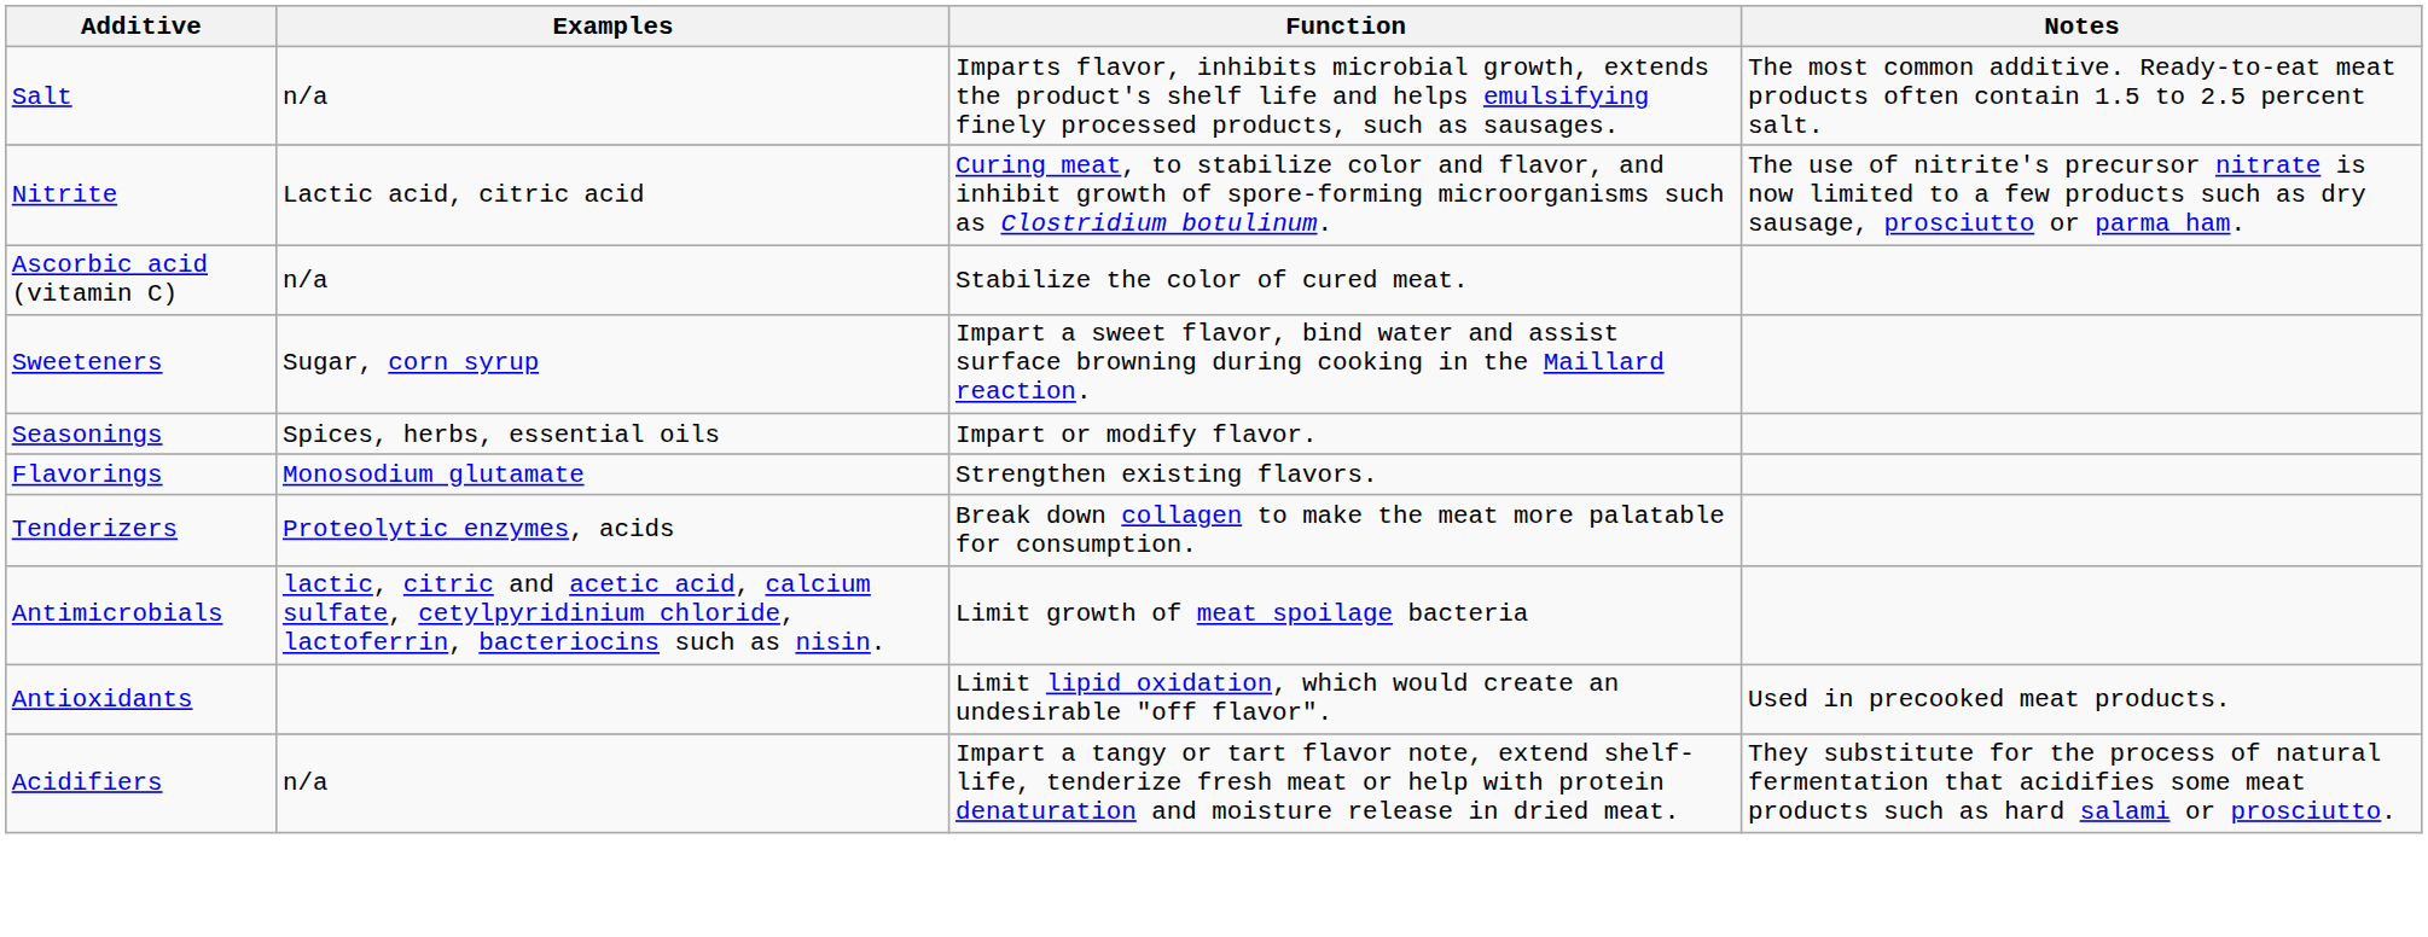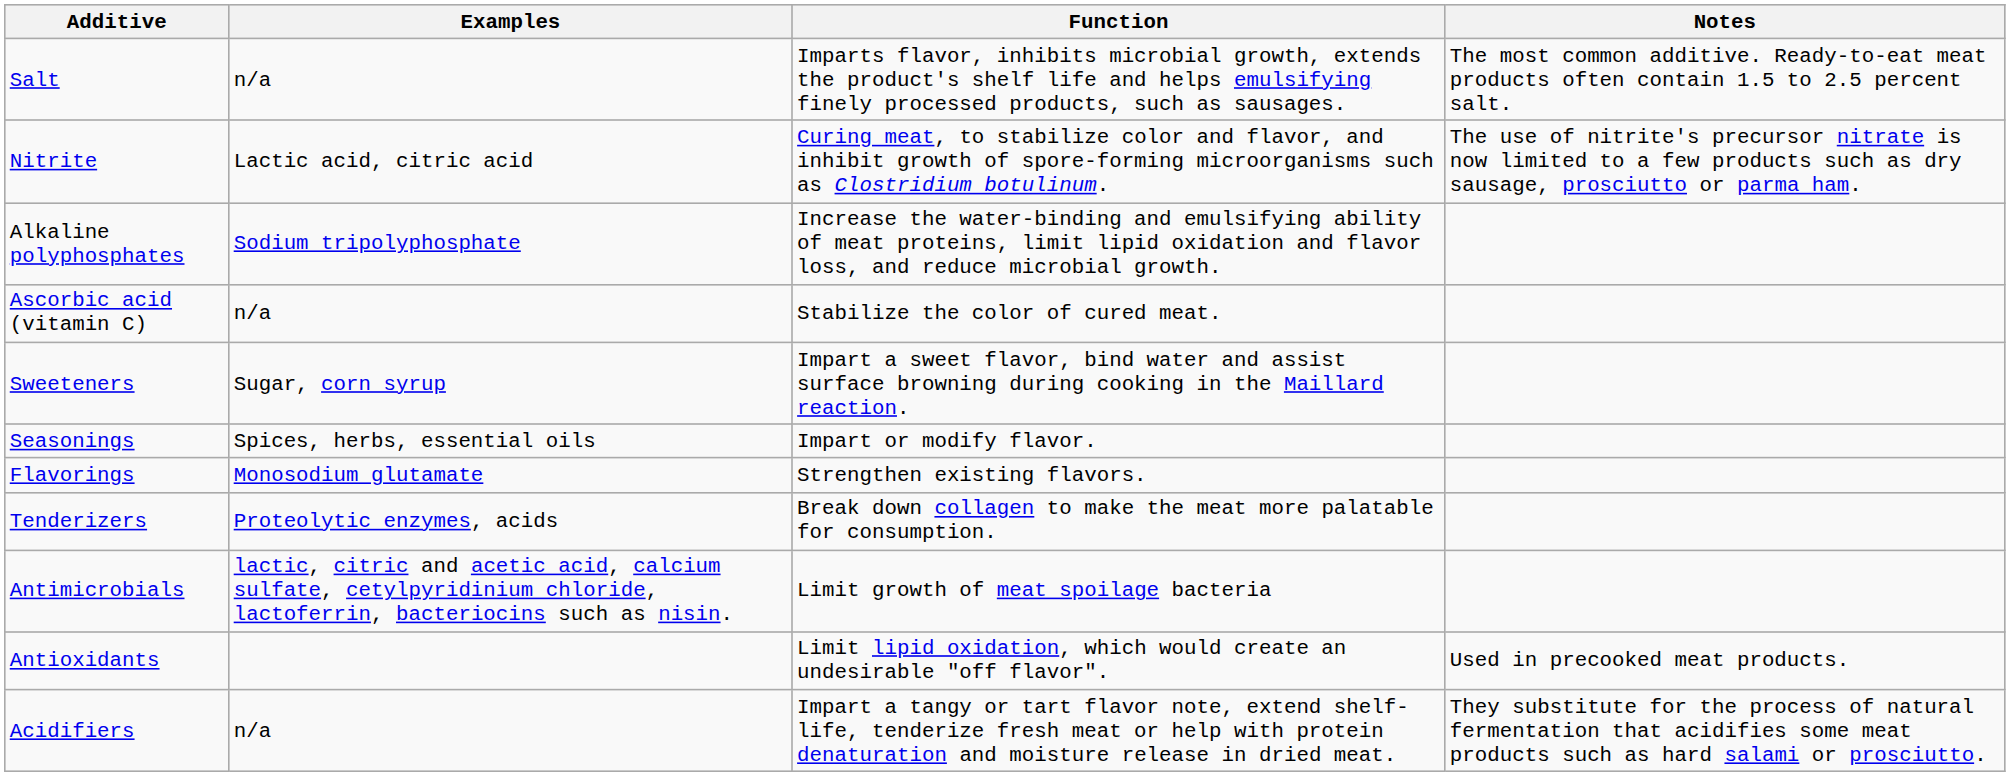 <table class="wikitable">
 <tr>
 <th>Additive</th>
 <th>Examples</th>
 <th>Function</th>
 <th>Notes</th>
 </tr>
 <tr>
 <td><a href='#'>Salt</a></td>
 <td>n/a</td>
 <td>Imparts flavor, inhibits microbial growth, extends the product's shelf life and helps <a href='#'>emulsifying</a> finely processed products, such as sausages.</td>
 <td>The most common additive. Ready-to-eat meat products often contain 1.5 to 2.5 percent salt.</td>
 </tr>
 <tr>
 <td><a href='#'>Nitrite</a></td>
 <td>Lactic acid, citric acid</td>
 <td><a href='#'>Curing meat</a>, to stabilize color and flavor, and inhibit growth of spore-forming microorganisms such as <em><a href='#'>Clostridium botulinum</a></em>.</td>
 <td>The use of nitrite's precursor <a href='#'>nitrate</a> is now limited to a few products such as dry sausage, <a href='#'>prosciutto</a> or <a href='#'>parma ham</a>.</td>
+</tr>
+<tr>
+<td>Alkaline <a href='#'>polyphosphates</a></td>
+<td><a href='#'>Sodium tripolyphosphate</a></td>
+<td>Increase the water-binding and emulsifying ability of meat proteins, limit lipid oxidation and flavor loss, and reduce microbial growth.</td>
+<td></td>
 </tr>
 <tr>
 <td><a href='#'>Ascorbic acid</a> (vitamin C)</td>
 <td>n/a</td>
 <td>Stabilize the color of cured meat.</td>
 <td></td>
 </tr>
 <tr>
 <td><a href='#'>Sweeteners</a></td>
 <td>Sugar, <a href='#'>corn syrup</a></td>
 <td>Impart a sweet flavor, bind water and assist surface browning during cooking in the <a href='#'>Maillard reaction</a>.</td>
 <td></td>
 </tr>
 <tr>
 <td><a href='#'>Seasonings</a></td>
 <td>Spices, herbs, essential oils</td>
 <td>Impart or modify flavor.</td>
 <td></td>
 </tr>
 <tr>
 <td><a href='#'>Flavorings</a></td>
 <td><a href='#'>Monosodium glutamate</a></td>
 <td>Strengthen existing flavors.</td>
 <td></td>
 </tr>
 <tr>
 <td><a href='#'>Tenderizers</a></td>
 <td><a href='#'>Proteolytic enzymes</a>, acids</td>
 <td>Break down <a href='#'>collagen</a> to make the meat more palatable for consumption.</td>
 <td></td>
 </tr>
 <tr>
 <td><a href='#'>Antimicrobials</a></td>
 <td><a href='#'>lactic</a>, <a href='#'>citric</a> and <a href='#'>acetic acid</a>, <a href='#'>calcium sulfate</a>, <a href='#'>cetylpyridinium chloride</a>, <a href='#'>lactoferrin</a>, <a href='#'>bacteriocins</a> such as <a href='#'>nisin</a>.</td>
 <td>Limit growth of <a href='#'>meat spoilage</a> bacteria</td>
 <td></td>
 </tr>
 <tr>
 <td><a href='#'>Antioxidants</a></td>
 <td></td>
 <td>Limit <a href='#'>lipid oxidation</a>, which would create an undesirable "off flavor".</td>
 <td>Used in precooked meat products.</td>
 </tr>
 <tr>
 <td><a href='#'>Acidifiers</a></td>
 <td>n/a</td>
 <td>Impart a tangy or tart flavor note, extend shelf-life, tenderize fresh meat or help with protein <a href='#'>denaturation</a> and moisture release in dried meat.</td>
 <td>They substitute for the process of natural fermentation that acidifies some meat products such as hard <a href='#'>salami</a> or <a href='#'>prosciutto</a>.</td>
 </tr>
 </table>
